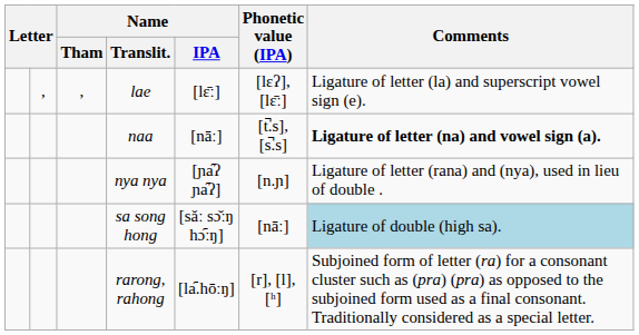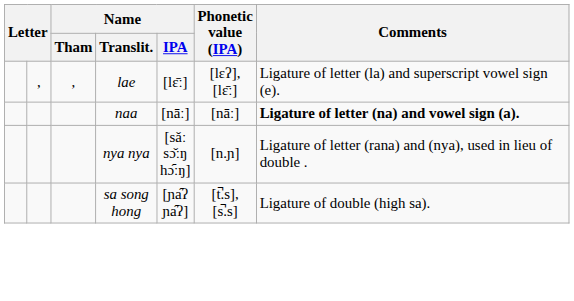 <table class="wikitable" style="text-align:center">
 <tr>
 <th colspan="2" rowspan="2">Letter</th>
 <th colspan="3">Name</th>
 <th rowspan="2">Phonetic value<br>(<a href='#'>IPA</a>)</th>
 <th rowspan="2" style="width: 500px;">Comments</th>
 </tr>
 <tr>
 <th>Tham</th>
 <th>Translit.</th>
 <th><a href='#'>IPA</a></th>
 </tr>
 <tr>
 <td style="font-size: 150%"></td>
 <td>, </td>
 <td>, </td>
 <td><em>lae</em></td>
 <td>[lɛ̄ː]</td>
 <td>[lɛʔ], [lɛ̄ː]</td>
 <td style="text-align:left;">Ligature of letter  (la) and superscript vowel sign  (e).</td>
 </tr>
 <tr>
 <td style="font-size: 150%"></td>
 <td></td>
 <td></td>
 <td><em>naa</em></td>
 <td>[nāː]</td>
-<td>[t̚.s], [s̚.s]</td>
+<td>[nāː]</td>
 <td style="text-align:left;"><strong>Ligature of letter  (na) and vowel sign  (a).</strong></td>
 </tr>
 <tr>
 <td style="font-size: 150%"></td>
 <td></td>
 <td></td>
 <td><em>nya nya</em></td>
-<td>[ɲa᷇ʔ ɲa᷇ʔ]</td>
+<td>[sǎː sɔ̌ːŋ hɔ᷇ːŋ]</td>
 <td>[n.ɲ]</td>
 <td style="text-align:left;">Ligature of letter  (rana) and  (nya), used in lieu of double .</td>
 </tr>
 <tr>
 <td style="font-size: 150%"></td>
 <td></td>
 <td></td>
 <td><em>sa song hong</em></td>
-<td>[sǎː sɔ̌ːŋ hɔ᷇ːŋ]</td>
-<td>[nāː]</td>
-<td style="background: lightblue; text-align:left;">Ligature of double  (high sa).</td>
-</tr>
-<tr>
-<td style="font-size: 150%"></td>
-<td></td>
-<td></td>
-<td><em>rarong, rahong</em></td>
-<td>[la᷇.hōːŋ]</td>
-<td>[r], [l], [ʰ]</td>
-<td style="text-align:left;">Subjoined form of letter  (<em>ra</em>) for a consonant cluster such as  (<em>pra</em>)  (<em>pra</em>) as opposed to the subjoined form  used as a final consonant. Traditionally considered as a special letter.</td>
+<td>[ɲa᷇ʔ ɲa᷇ʔ]</td>
+<td>[t̚.s], [s̚.s]</td>
+<td style="text-align:left;">Ligature of double  (high sa).</td>
 </tr>
 </table>
